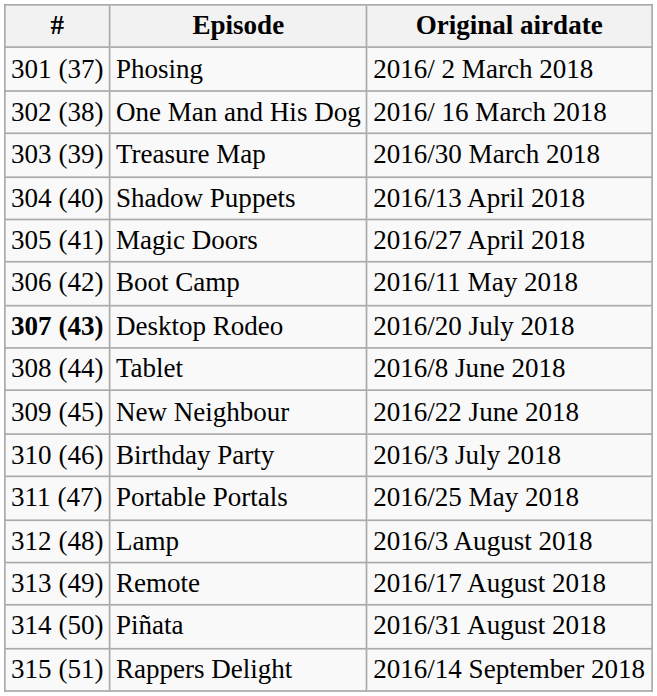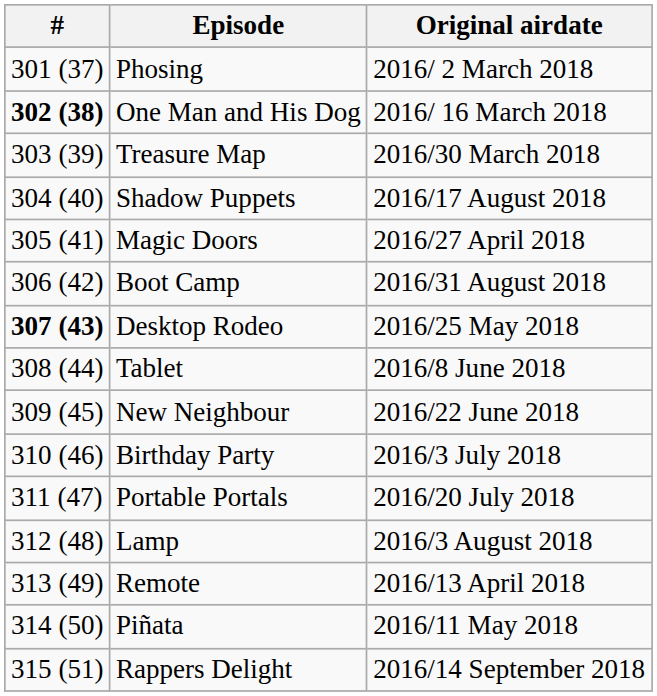 <table class="wikitable">
 <tr>
 <th>#</th>
 <th>Episode</th>
 <th>Original airdate</th>
 </tr>
 <tr>
 <td>301 (37)</td>
 <td>Phosing</td>
 <td>2016/ 2 March 2018</td>
 </tr>
 <tr>
-<td>302 (38)</td>
+<td><strong>302 (38)</strong></td>
 <td>One Man and His Dog</td>
 <td>2016/ 16 March 2018</td>
 </tr>
 <tr>
 <td>303 (39)</td>
 <td>Treasure Map</td>
 <td>2016/30 March 2018</td>
 </tr>
 <tr>
 <td>304 (40)</td>
 <td>Shadow Puppets</td>
-<td>2016/13 April 2018</td>
+<td>2016/17 August 2018</td>
 </tr>
 <tr>
 <td>305 (41)</td>
 <td>Magic Doors</td>
 <td>2016/27 April 2018</td>
 </tr>
 <tr>
 <td>306 (42)</td>
 <td>Boot Camp</td>
-<td>2016/11 May 2018</td>
+<td>2016/31 August 2018</td>
 </tr>
 <tr>
 <td><strong>307 (43)</strong></td>
 <td>Desktop Rodeo</td>
-<td>2016/20 July 2018</td>
+<td>2016/25 May 2018</td>
 </tr>
 <tr>
 <td>308 (44)</td>
 <td>Tablet</td>
 <td>2016/8 June 2018</td>
 </tr>
 <tr>
 <td>309 (45)</td>
 <td>New Neighbour</td>
 <td>2016/22 June 2018</td>
 </tr>
 <tr>
 <td>310 (46)</td>
 <td>Birthday Party</td>
 <td>2016/3 July 2018</td>
 </tr>
 <tr>
 <td>311 (47)</td>
 <td>Portable Portals</td>
-<td>2016/25 May 2018</td>
+<td>2016/20 July 2018</td>
 </tr>
 <tr>
 <td>312 (48)</td>
 <td>Lamp</td>
 <td>2016/3 August 2018</td>
 </tr>
 <tr>
 <td>313 (49)</td>
 <td>Remote</td>
-<td>2016/17 August 2018</td>
+<td>2016/13 April 2018</td>
 </tr>
 <tr>
 <td>314 (50)</td>
 <td>Piñata</td>
-<td>2016/31 August 2018</td>
+<td>2016/11 May 2018</td>
 </tr>
 <tr>
 <td>315 (51)</td>
 <td>Rappers Delight</td>
 <td>2016/14 September 2018</td>
 </tr>
 </table>
